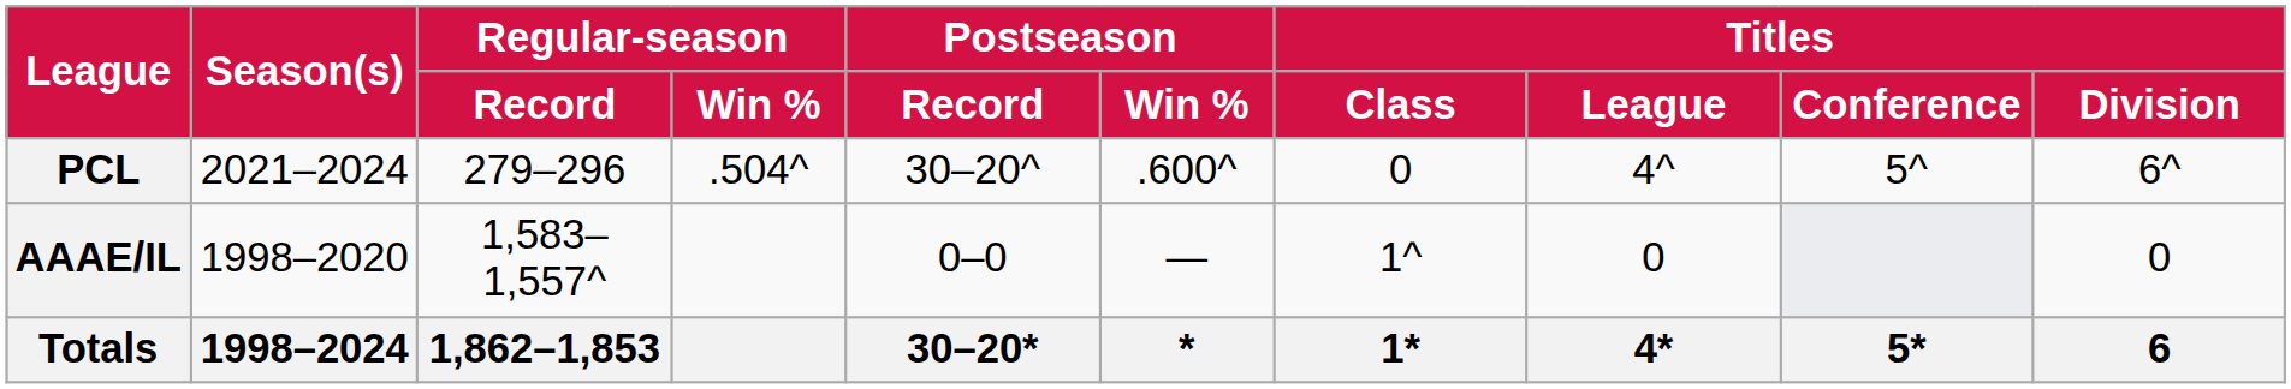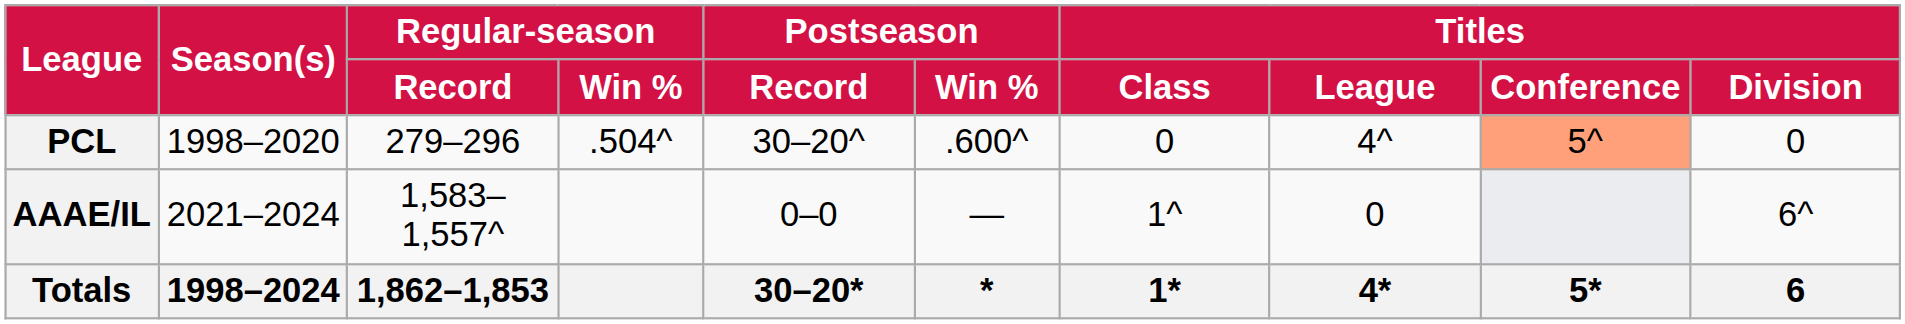 <table class="wikitable plainrowheaders" style="margin: 1em auto 1em auto; text-align: center;">
 <tr>
 <th scope="col" rowspan="2" style="text-align: center; background:#D31145; color:#ffffff">League</th>
 <th scope="col" rowspan="2" style="text-align: center; background:#D31145; color:#ffffff">Season(s)</th>
 <th scope="col" colspan="2" style="text-align: center; background:#D31145; color:#ffffff">Regular-season</th>
 <th scope="col" colspan="2" style="text-align: center; background:#D31145; color:#ffffff">Postseason</th>
 <th scope="col" colspan="4" style="text-align: center; background:#D31145; color:#ffffff">Titles</th>
 </tr>
 <tr>
 <th scope="col" width="90px" style="text-align: center; background:#D31145; color:#ffffff">Record</th>
 <th scope="col" width="60px" style="text-align: center; background:#D31145; color:#ffffff">Win %</th>
 <th scope="col" width="90px" style="text-align: center; background:#D31145; color:#ffffff">Record</th>
 <th scope="col" width="60px" style="text-align: center; background:#D31145; color:#ffffff">Win %</th>
 <th scope="col" width="90px" style="text-align: center; background:#D31145; color:#ffffff">Class</th>
 <th scope="col" width="90px" style="text-align: center; background:#D31145; color:#ffffff">League</th>
 <th scope="col" width="90px" style="text-align: center; background:#D31145; color:#ffffff">Conference</th>
 <th scope="col" width="90px" style="text-align: center; background:#D31145; color:#ffffff">Division</th>
 </tr>
 <tr>
 <th scope="row" style=text-align:center>PCL</th>
-<td>2021–2024</td>
+<td>1998–2020</td>
 <td>279–296</td>
 <td>.504^</td>
 <td>30–20^</td>
 <td>.600^</td>
 <td>0</td>
 <td>4^</td>
-<td>5^</td>
-<td>6^</td>
+<td style="background: lightsalmon;">5^</td>
+<td>0</td>
 </tr>
 <tr>
 <th scope="row" style=text-align:center>AAAE/IL</th>
-<td>1998–2020</td>
+<td>2021–2024</td>
 <td>1,583–1,557^</td>
 <td></td>
 <td>0–0</td>
 <td>—</td>
 <td>1^</td>
 <td>0</td>
 <td style="background:#EAECF0;"></td>
-<td>0</td>
+<td>6^</td>
 </tr>
 <tr>
 <th scope="row" style="text-align: center"><strong>Totals</strong></th>
 <th>1998–2024</th>
 <th>1,862–1,853</th>
 <th></th>
 <th>30–20*</th>
 <th>*</th>
 <th>1*</th>
 <th>4*</th>
 <th>5*</th>
 <th>6</th>
 </tr>
 </table>
